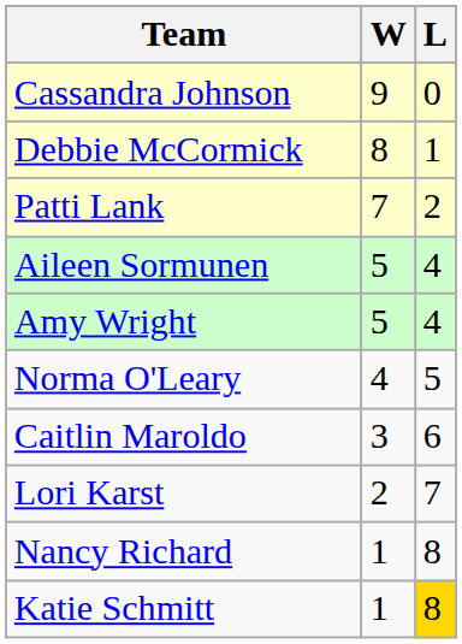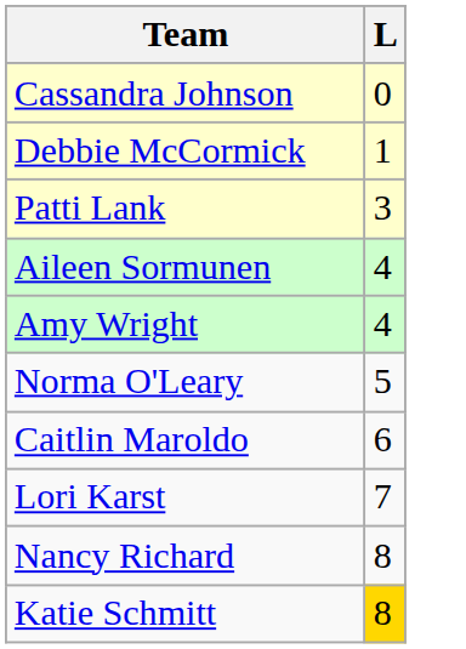 <table class="wikitable">
 <tr>
 <th width=150>Team</th>
-<th>W</th>
 <th>L</th>
 </tr>
 <tr bgcolor=#ffffcc>
 <td><a href='#'>Cassandra Johnson</a></td>
-<td>9</td>
 <td>0</td>
 </tr>
 <tr bgcolor=#ffffcc>
 <td><a href='#'>Debbie McCormick</a></td>
-<td>8</td>
 <td>1</td>
 </tr>
 <tr bgcolor=#ffffcc>
 <td><a href='#'>Patti Lank</a></td>
-<td>7</td>
-<td>2</td>
+<td>3</td>
 </tr>
 <tr bgcolor=#ccffcc>
 <td><a href='#'>Aileen Sormunen</a></td>
-<td>5</td>
 <td>4</td>
 </tr>
 <tr bgcolor=#ccffcc>
 <td><a href='#'>Amy Wright</a></td>
-<td>5</td>
 <td>4</td>
 </tr>
 <tr>
 <td><a href='#'>Norma O'Leary</a></td>
-<td>4</td>
 <td>5</td>
 </tr>
 <tr>
 <td><a href='#'>Caitlin Maroldo</a></td>
-<td>3</td>
 <td>6</td>
 </tr>
 <tr>
 <td><a href='#'>Lori Karst</a></td>
-<td>2</td>
 <td>7</td>
 </tr>
 <tr>
 <td><a href='#'>Nancy Richard</a></td>
-<td>1</td>
 <td>8</td>
 </tr>
 <tr>
 <td><a href='#'>Katie Schmitt</a></td>
-<td>1</td>
 <td style="background: gold;">8</td>
 </tr>
 </table>
